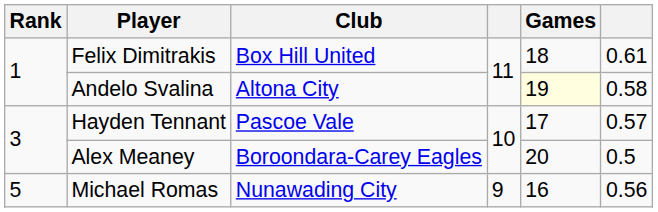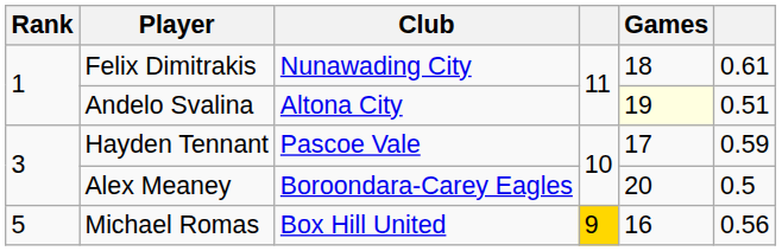 <table class="wikitable">
 <tr>
 <th>Rank</th>
 <th>Player</th>
 <th>Club</th>
 <th></th>
 <th>Games</th>
 <th></th>
 </tr>
 <tr>
 <td rowspan="2">1</td>
 <td>Felix Dimitrakis</td>
-<td><a href='#'>Box Hill United</a></td>
+<td><a href='#'>Nunawading City</a></td>
 <td rowspan="2">11</td>
 <td>18</td>
 <td>0.61</td>
 </tr>
 <tr>
 <td>Andelo Svalina</td>
 <td><a href='#'>Altona City</a></td>
 <td style="background: lightyellow;">19</td>
-<td>0.58</td>
+<td>0.51</td>
 </tr>
 <tr>
 <td rowspan="2">3</td>
 <td>Hayden Tennant</td>
 <td><a href='#'>Pascoe Vale</a></td>
 <td rowspan="2">10</td>
 <td>17</td>
-<td>0.57</td>
+<td>0.59</td>
 </tr>
 <tr>
 <td>Alex Meaney</td>
 <td><a href='#'>Boroondara-Carey Eagles</a></td>
 <td>20</td>
 <td>0.5</td>
 </tr>
 <tr>
 <td>5</td>
 <td>Michael Romas</td>
-<td><a href='#'>Nunawading City</a></td>
-<td>9</td>
+<td><a href='#'>Box Hill United</a></td>
+<td style="background: gold;">9</td>
 <td>16</td>
 <td>0.56</td>
 </tr>
 </table>
